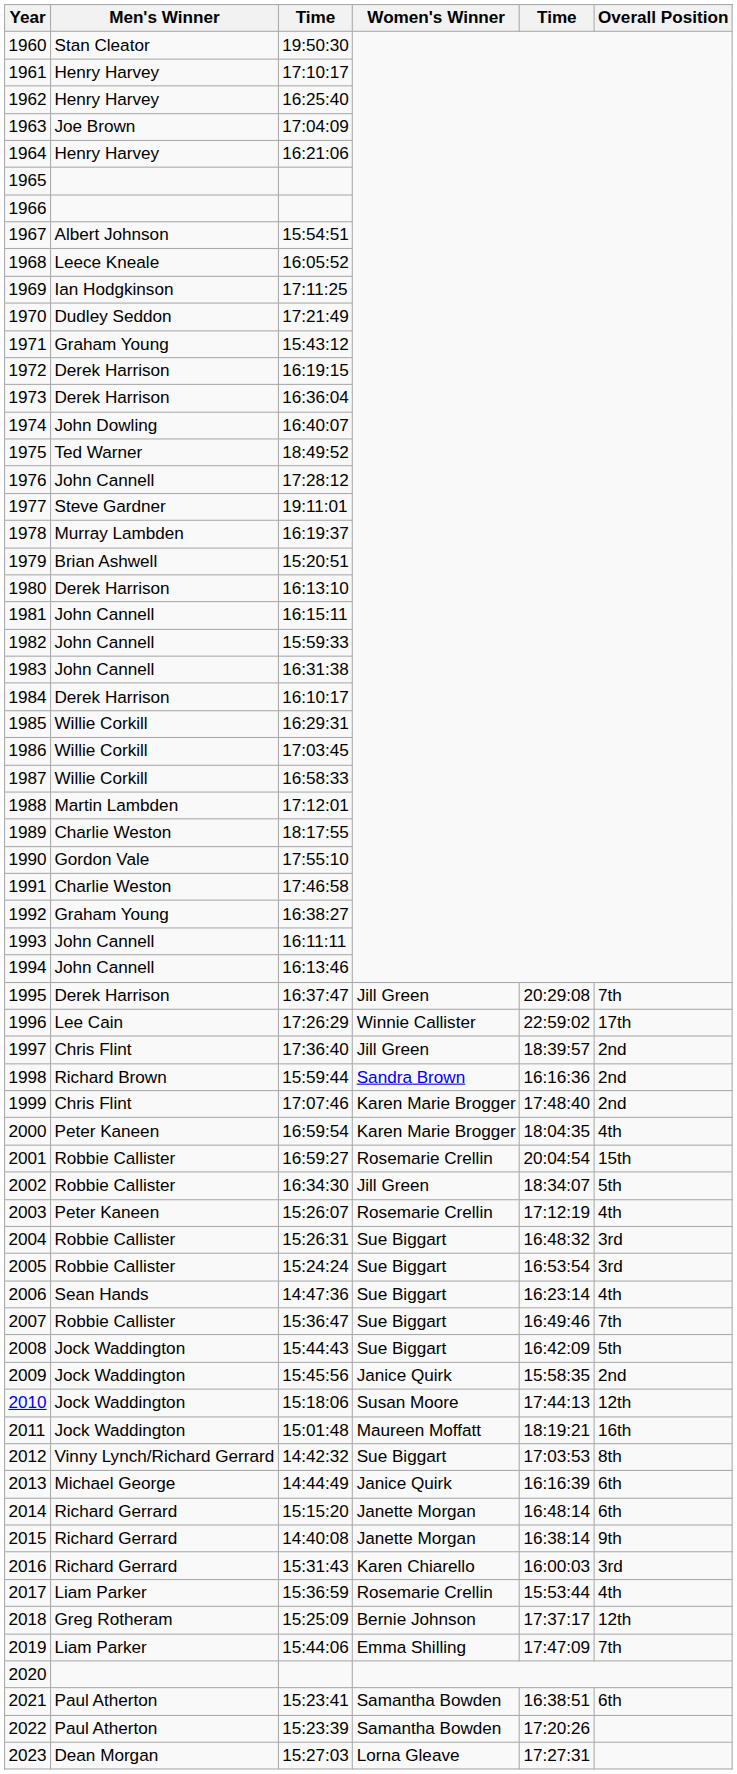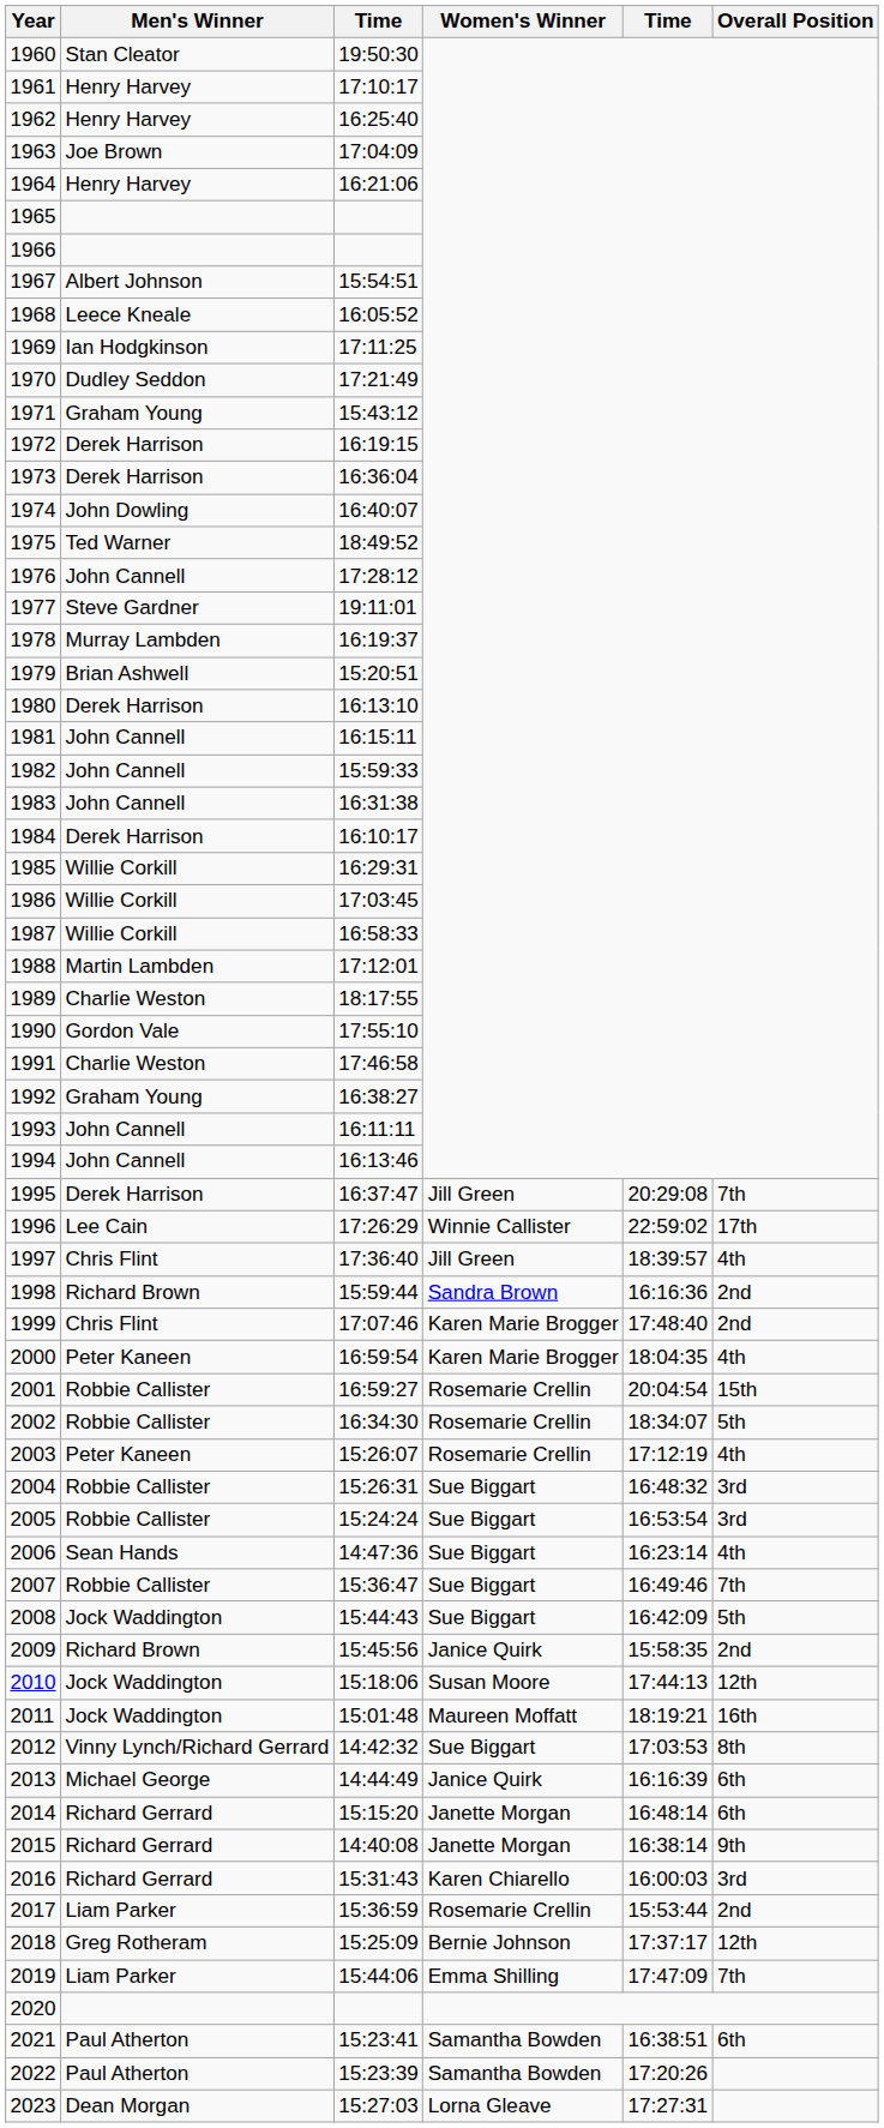 <table class="wikitable">
 <tr>
 <th>Year</th>
 <th>Men's Winner</th>
 <th>Time</th>
 <th>Women's  Winner</th>
 <th>Time</th>
 <th>Overall Position</th>
 </tr>
 <tr>
 <td>1960</td>
 <td>Stan Cleator</td>
 <td>19:50:30</td>
 </tr>
 <tr>
 <td>1961</td>
 <td>Henry Harvey</td>
 <td>17:10:17</td>
 </tr>
 <tr>
 <td>1962</td>
 <td>Henry Harvey</td>
 <td>16:25:40</td>
 </tr>
 <tr>
 <td>1963</td>
 <td>Joe Brown</td>
 <td>17:04:09</td>
 </tr>
 <tr>
 <td>1964</td>
 <td>Henry Harvey</td>
 <td>16:21:06</td>
 </tr>
 <tr>
 <td>1965</td>
 <td></td>
 <td></td>
 </tr>
 <tr>
 <td>1966</td>
 <td></td>
 <td></td>
 </tr>
 <tr>
 <td>1967</td>
 <td>Albert Johnson</td>
 <td>15:54:51</td>
 </tr>
 <tr>
 <td>1968</td>
 <td>Leece Kneale</td>
 <td>16:05:52</td>
 </tr>
 <tr>
 <td>1969</td>
 <td>Ian Hodgkinson</td>
 <td>17:11:25</td>
 </tr>
 <tr>
 <td>1970</td>
 <td>Dudley Seddon</td>
 <td>17:21:49</td>
 </tr>
 <tr>
 <td>1971</td>
 <td>Graham Young</td>
 <td>15:43:12</td>
 </tr>
 <tr>
 <td>1972</td>
 <td>Derek Harrison</td>
 <td>16:19:15</td>
 </tr>
 <tr>
 <td>1973</td>
 <td>Derek Harrison</td>
 <td>16:36:04</td>
 </tr>
 <tr>
 <td>1974</td>
 <td>John Dowling</td>
 <td>16:40:07</td>
 </tr>
 <tr>
 <td>1975</td>
 <td>Ted Warner</td>
 <td>18:49:52</td>
 </tr>
 <tr>
 <td>1976</td>
 <td>John Cannell</td>
 <td>17:28:12</td>
 </tr>
 <tr>
 <td>1977</td>
 <td>Steve Gardner</td>
 <td>19:11:01</td>
 </tr>
 <tr>
 <td>1978</td>
 <td>Murray Lambden</td>
 <td>16:19:37</td>
 </tr>
 <tr>
 <td>1979</td>
 <td>Brian Ashwell</td>
 <td>15:20:51</td>
 </tr>
 <tr>
 <td>1980</td>
 <td>Derek Harrison</td>
 <td>16:13:10</td>
 </tr>
 <tr>
 <td>1981</td>
 <td>John Cannell</td>
 <td>16:15:11</td>
 </tr>
 <tr>
 <td>1982</td>
 <td>John Cannell</td>
 <td>15:59:33</td>
 </tr>
 <tr>
 <td>1983</td>
 <td>John Cannell</td>
 <td>16:31:38</td>
 </tr>
 <tr>
 <td>1984</td>
 <td>Derek Harrison</td>
 <td>16:10:17</td>
 </tr>
 <tr>
 <td>1985</td>
 <td>Willie Corkill</td>
 <td>16:29:31</td>
 </tr>
 <tr>
 <td>1986</td>
 <td>Willie Corkill</td>
 <td>17:03:45</td>
 </tr>
 <tr>
 <td>1987</td>
 <td>Willie Corkill</td>
 <td>16:58:33</td>
 </tr>
 <tr>
 <td>1988</td>
 <td>Martin Lambden</td>
 <td>17:12:01</td>
 </tr>
 <tr>
 <td>1989</td>
 <td>Charlie Weston</td>
 <td>18:17:55</td>
 </tr>
 <tr>
 <td>1990</td>
 <td>Gordon Vale</td>
 <td>17:55:10</td>
 </tr>
 <tr>
 <td>1991</td>
 <td>Charlie Weston</td>
 <td>17:46:58</td>
 </tr>
 <tr>
 <td>1992</td>
 <td>Graham Young</td>
 <td>16:38:27</td>
 </tr>
 <tr>
 <td>1993</td>
 <td>John Cannell</td>
 <td>16:11:11</td>
 </tr>
 <tr>
 <td>1994</td>
 <td>John Cannell</td>
 <td>16:13:46</td>
 </tr>
 <tr>
 <td>1995</td>
 <td>Derek Harrison</td>
 <td>16:37:47</td>
 <td>Jill Green</td>
 <td>20:29:08</td>
 <td>7th</td>
 </tr>
 <tr>
 <td>1996</td>
 <td>Lee Cain</td>
 <td>17:26:29</td>
 <td>Winnie Callister</td>
 <td>22:59:02</td>
 <td>17th</td>
 </tr>
 <tr>
 <td>1997</td>
 <td>Chris Flint</td>
 <td>17:36:40</td>
 <td>Jill Green</td>
 <td>18:39:57</td>
-<td>2nd</td>
+<td>4th</td>
 </tr>
 <tr>
 <td>1998</td>
 <td>Richard Brown</td>
 <td>15:59:44</td>
 <td><a href='#'>Sandra Brown</a></td>
 <td>16:16:36</td>
 <td>2nd</td>
 </tr>
 <tr>
 <td>1999</td>
 <td>Chris Flint</td>
 <td>17:07:46</td>
 <td>Karen Marie Brogger</td>
 <td>17:48:40</td>
 <td>2nd</td>
 </tr>
 <tr>
 <td>2000</td>
 <td>Peter Kaneen</td>
 <td>16:59:54</td>
 <td>Karen Marie Brogger</td>
 <td>18:04:35</td>
 <td>4th</td>
 </tr>
 <tr>
 <td>2001</td>
 <td>Robbie Callister</td>
 <td>16:59:27</td>
 <td>Rosemarie Crellin</td>
 <td>20:04:54</td>
 <td>15th</td>
 </tr>
 <tr>
 <td>2002</td>
 <td>Robbie Callister</td>
 <td>16:34:30</td>
-<td>Jill Green</td>
+<td>Rosemarie Crellin</td>
 <td>18:34:07</td>
 <td>5th</td>
 </tr>
 <tr>
 <td>2003</td>
 <td>Peter Kaneen</td>
 <td>15:26:07</td>
 <td>Rosemarie Crellin</td>
 <td>17:12:19</td>
 <td>4th</td>
 </tr>
 <tr>
 <td>2004</td>
 <td>Robbie Callister</td>
 <td>15:26:31</td>
 <td>Sue Biggart</td>
 <td>16:48:32</td>
 <td>3rd</td>
 </tr>
 <tr>
 <td>2005</td>
 <td>Robbie Callister</td>
 <td>15:24:24</td>
 <td>Sue Biggart</td>
 <td>16:53:54</td>
 <td>3rd</td>
 </tr>
 <tr>
 <td>2006</td>
 <td>Sean Hands</td>
 <td>14:47:36</td>
 <td>Sue Biggart</td>
 <td>16:23:14</td>
 <td>4th</td>
 </tr>
 <tr>
 <td>2007</td>
 <td>Robbie Callister</td>
 <td>15:36:47</td>
 <td>Sue Biggart</td>
 <td>16:49:46</td>
 <td>7th</td>
 </tr>
 <tr>
 <td>2008</td>
 <td>Jock Waddington</td>
 <td>15:44:43</td>
 <td>Sue Biggart</td>
 <td>16:42:09</td>
 <td>5th</td>
 </tr>
 <tr>
 <td>2009</td>
-<td>Jock Waddington</td>
+<td>Richard Brown</td>
 <td>15:45:56</td>
 <td>Janice Quirk</td>
 <td>15:58:35</td>
 <td>2nd</td>
 </tr>
 <tr>
 <td><a href='#'>2010</a></td>
 <td>Jock Waddington</td>
 <td>15:18:06</td>
 <td>Susan Moore</td>
 <td>17:44:13</td>
 <td>12th</td>
 </tr>
 <tr>
 <td>2011</td>
 <td>Jock Waddington</td>
 <td>15:01:48</td>
 <td>Maureen Moffatt</td>
 <td>18:19:21</td>
 <td>16th</td>
 </tr>
 <tr>
 <td>2012</td>
 <td>Vinny Lynch/Richard Gerrard</td>
 <td>14:42:32</td>
 <td>Sue Biggart</td>
 <td>17:03:53</td>
 <td>8th</td>
 </tr>
 <tr>
 <td>2013</td>
 <td>Michael George</td>
 <td>14:44:49</td>
 <td>Janice Quirk</td>
 <td>16:16:39</td>
 <td>6th</td>
 </tr>
 <tr>
 <td>2014</td>
 <td>Richard Gerrard</td>
 <td>15:15:20</td>
 <td>Janette Morgan</td>
 <td>16:48:14</td>
 <td>6th</td>
 </tr>
 <tr>
 <td>2015</td>
 <td>Richard Gerrard</td>
 <td>14:40:08</td>
 <td>Janette Morgan</td>
 <td>16:38:14</td>
 <td>9th</td>
 </tr>
 <tr>
 <td>2016</td>
 <td>Richard Gerrard</td>
 <td>15:31:43</td>
 <td>Karen  Chiarello</td>
 <td>16:00:03</td>
 <td>3rd</td>
 </tr>
 <tr>
 <td>2017</td>
 <td>Liam Parker</td>
 <td>15:36:59</td>
 <td>Rosemarie Crellin</td>
 <td>15:53:44</td>
-<td>4th</td>
+<td>2nd</td>
 </tr>
 <tr>
 <td>2018</td>
 <td>Greg Rotheram</td>
 <td>15:25:09</td>
 <td>Bernie Johnson</td>
 <td>17:37:17</td>
 <td>12th</td>
 </tr>
 <tr>
 <td>2019</td>
 <td>Liam Parker</td>
 <td>15:44:06</td>
 <td>Emma Shilling</td>
 <td>17:47:09</td>
 <td>7th</td>
 </tr>
 <tr>
 <td>2020</td>
 <td></td>
 <td></td>
 </tr>
 <tr>
 <td>2021</td>
 <td>Paul Atherton</td>
 <td>15:23:41</td>
 <td>Samantha Bowden</td>
 <td>16:38:51</td>
 <td>6th</td>
 </tr>
 <tr>
 <td>2022</td>
 <td>Paul Atherton</td>
 <td>15:23:39</td>
 <td>Samantha Bowden</td>
 <td>17:20:26</td>
 <td></td>
 </tr>
 <tr>
 <td>2023</td>
 <td>Dean Morgan</td>
 <td>15:27:03</td>
 <td>Lorna Gleave</td>
 <td>17:27:31</td>
 <td></td>
 </tr>
 </table>
